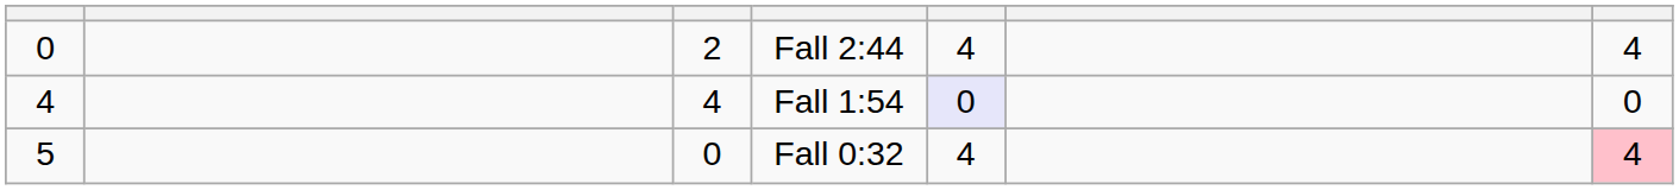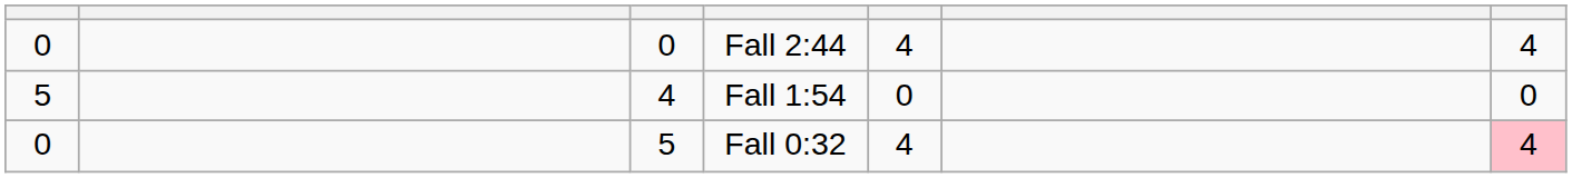 <table class="wikitable" style="text-align: center;">
 <tr>
 <th width=30></th>
 <th width=270></th>
 <th width=30></th>
 <th width=75></th>
 <th width=30></th>
 <th width=270></th>
 <th width=30></th>
 </tr>
 <tr>
 <td>0</td>
 <td align=left><strong></strong></td>
-<td>2</td>
+<td>0</td>
 <td>Fall 2:44</td>
 <td>4</td>
 <td align=left></td>
 <td>4</td>
 </tr>
 <tr>
-<td>4</td>
+<td>5</td>
 <td align=left></td>
 <td>4</td>
 <td>Fall 1:54</td>
-<td style="background: lavender;">0</td>
+<td>0</td>
 <td align=left><strong></strong></td>
 <td>0</td>
 </tr>
 <tr>
+<td>0</td>
+<td align=left><strong></strong></td>
 <td>5</td>
-<td align=left><strong></strong></td>
-<td>0</td>
 <td>Fall 0:32</td>
 <td>4</td>
 <td align=left></td>
 <td style="background: pink;">4</td>
 </tr>
 </table>
